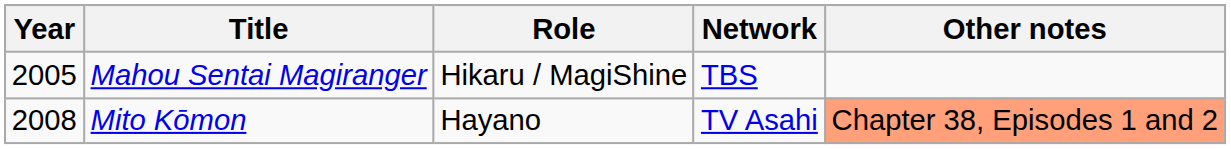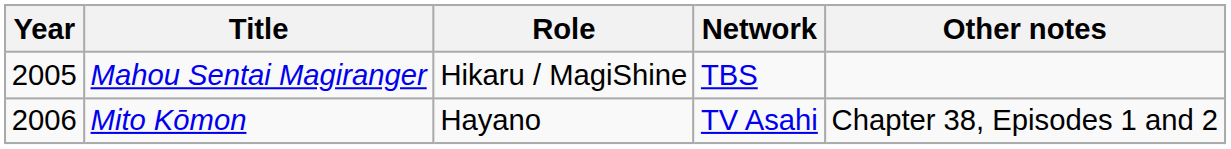 <table class="wikitable" style="font-size: 90%;">
 <tr>
 <th>Year</th>
 <th>Title</th>
 <th>Role</th>
 <th>Network</th>
 <th>Other notes</th>
 </tr>
 <tr>
 <td>2005</td>
 <td><em><a href='#'>Mahou Sentai Magiranger</a></em></td>
 <td>Hikaru / MagiShine</td>
 <td><a href='#'>TBS</a></td>
 <td></td>
 </tr>
 <tr>
-<td>2008</td>
+<td>2006</td>
 <td><em><a href='#'>Mito Kōmon</a></em></td>
 <td>Hayano</td>
 <td><a href='#'>TV Asahi</a></td>
-<td style="background: lightsalmon;">Chapter 38, Episodes 1 and 2</td>
+<td>Chapter 38, Episodes 1 and 2</td>
 </tr>
 </table>
